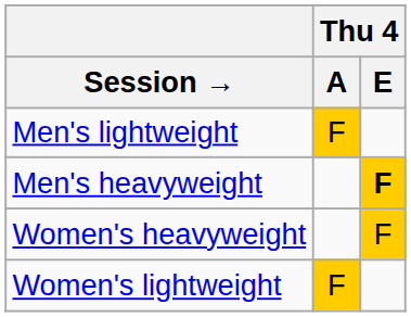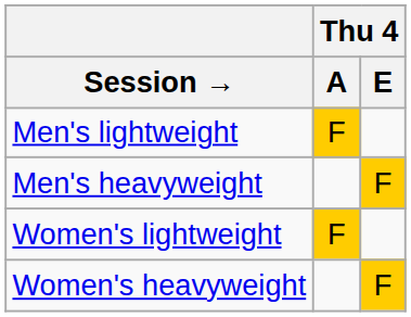 <table class="wikitable" style="margin:0.5em auto; font-size:90%; line-height:1.25em; text-align:center;">
 <tr>
 <th></th>
 <th colspan=2>Thu 4</th>
 </tr>
 <tr>
 <th>Session →</th>
 <th>A</th>
 <th>E</th>
 </tr>
 <tr>
 <td style="text-align:left;"><a href='#'>Men's lightweight</a></td>
 <td style="background-color:#FFCC00;">F</td>
 <td></td>
 </tr>
 <tr>
 <td style="text-align:left;"><a href='#'>Men's heavyweight</a></td>
 <td></td>
-<td style="background-color:#FFCC00;"><strong>F</strong></td>
-</tr>
-<tr>
-<td style="text-align:left;"><a href='#'>Women's heavyweight</a></td>
-<td></td>
 <td style="background-color:#FFCC00;">F</td>
 </tr>
 <tr>
 <td style="text-align:left;"><a href='#'>Women's lightweight</a></td>
 <td style="background-color:#FFCC00;">F</td>
 <td></td>
 </tr>
+<tr>
+<td style="text-align:left;"><a href='#'>Women's heavyweight</a></td>
+<td></td>
+<td style="background-color:#FFCC00;">F</td>
+</tr>
 </table>
